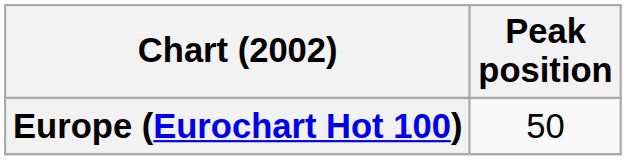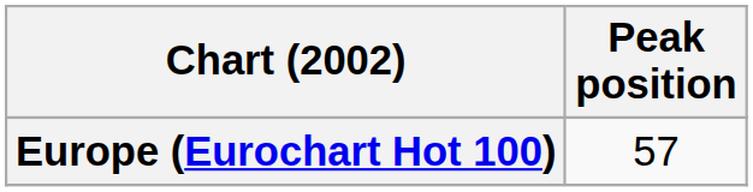 <table class="wikitable sortable plainrowheaders" style="text-align:center">
 <tr>
 <th scope="col">Chart (2002)</th>
 <th scope="col">Peak<br>position</th>
 </tr>
 <tr>
 </tr>
 <tr>
 <th scope="row">Europe (<a href='#'>Eurochart Hot 100</a>)</th>
-<td>50</td>
+<td>57</td>
 </tr>
 <tr>
 </tr>
 <tr>
 </tr>
 <tr>
 </tr>
 <tr>
 </tr>
 </table>
